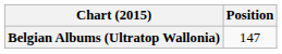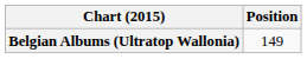 <table class="wikitable plainrowheaders" style="text-align:center">
 <tr>
 <th scope="col">Chart (2015)</th>
 <th scope="col">Position</th>
 </tr>
 <tr>
 <th scope="row">Belgian Albums (Ultratop Wallonia)</th>
-<td>147</td>
+<td>149</td>
 </tr>
 </table>
